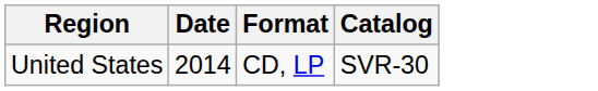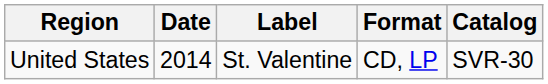 <table class="wikitable">
 <tr>
 <th>Region</th>
 <th>Date</th>
+<th>Label</th>
 <th>Format</th>
 <th>Catalog</th>
 </tr>
 <tr>
 <td>United States</td>
 <td>2014</td>
+<td>St. Valentine</td>
 <td>CD, <a href='#'>LP</a></td>
 <td>SVR-30</td>
 </tr>
 </table>
